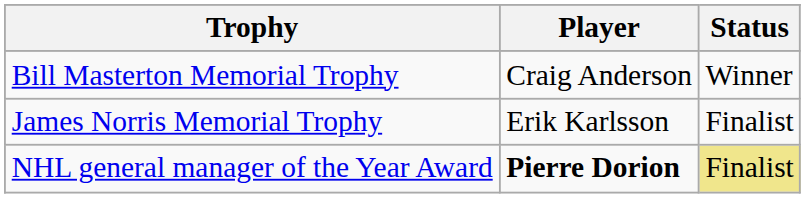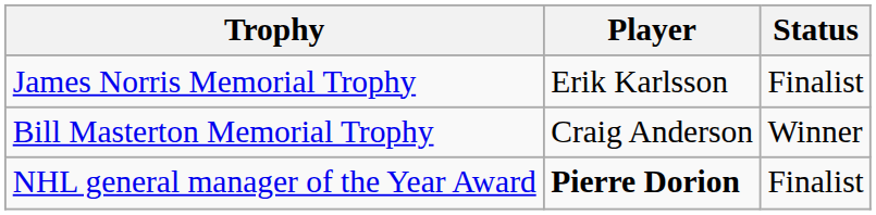 <table class="wikitable">
 <tr>
 <th>Trophy</th>
 <th>Player</th>
 <th>Status</th>
 </tr>
 <tr>
+<td><a href='#'>James Norris Memorial Trophy</a></td>
+<td>Erik Karlsson</td>
+<td>Finalist</td>
+</tr>
+<tr>
 <td><a href='#'>Bill Masterton Memorial Trophy</a></td>
 <td>Craig Anderson</td>
 <td>Winner</td>
 </tr>
 <tr>
-<td><a href='#'>James Norris Memorial Trophy</a></td>
-<td>Erik Karlsson</td>
+<td><a href='#'>NHL general manager of the Year Award</a></td>
+<td><strong>Pierre Dorion</strong></td>
 <td>Finalist</td>
 </tr>
-<tr>
-<td><a href='#'>NHL general manager of the Year Award</a></td>
-<td><strong>Pierre Dorion</strong></td>
-<td style="background: khaki;">Finalist</td>
-</tr>
 </table>
